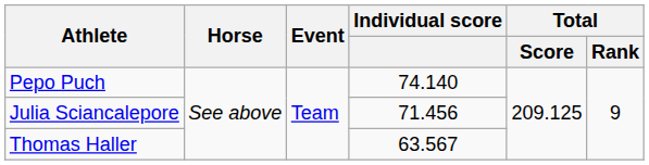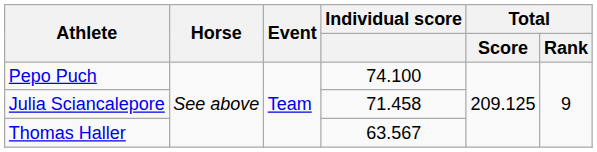 <table class=wikitable style="font-size:90%">
 <tr>
 <th rowspan="2">Athlete</th>
 <th rowspan="2">Horse</th>
 <th rowspan="2">Event</th>
 <th colspan="1">Individual score</th>
 <th colspan="2">Total</th>
 </tr>
 <tr>
 <th></th>
 <th>Score</th>
 <th>Rank</th>
 </tr>
 <tr align=center>
 <td align=left><a href='#'>Pepo Puch</a></td>
 <td rowspan="3" align="left"><em>See above</em></td>
 <td rowspan="3" align="left"><a href='#'>Team</a></td>
-<td>74.140</td>
+<td>74.100</td>
 <td rowspan="3">209.125</td>
 <td rowspan="3">9</td>
 </tr>
 <tr align=center>
 <td align=left><a href='#'>Julia Sciancalepore</a></td>
-<td>71.456</td>
+<td>71.458</td>
 </tr>
 <tr align=center>
 <td align=left><a href='#'>Thomas Haller</a></td>
 <td>63.567</td>
 </tr>
 </table>
